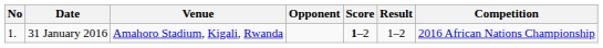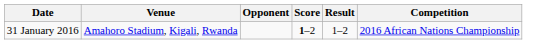 <table class="wikitable" style="font-size:100%;">
 <tr>
-<th>No</th>
 <th>Date</th>
 <th>Venue</th>
 <th>Opponent</th>
 <th>Score</th>
 <th>Result</th>
 <th>Competition</th>
 </tr>
 <tr>
-<td>1.</td>
 <td>31 January 2016</td>
 <td><a href='#'>Amahoro Stadium</a>, <a href='#'>Kigali</a>, <a href='#'>Rwanda</a></td>
 <td></td>
 <td align=center><strong>1</strong>–2</td>
 <td align=center>1–2</td>
 <td><a href='#'>2016 African Nations Championship</a></td>
 </tr>
 </table>
